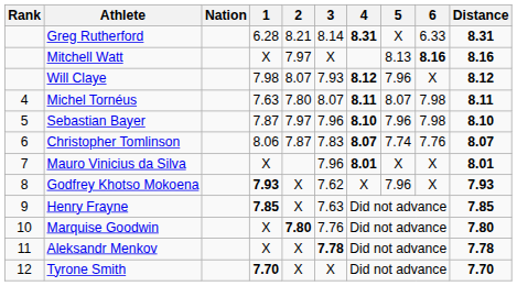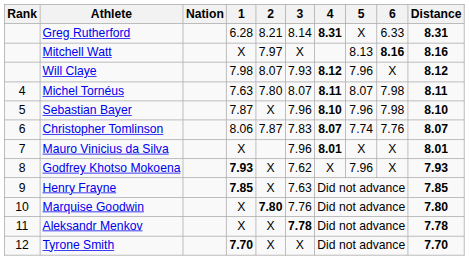 <table class="wikitable sortable" style="text-align:center">
 <tr>
 <th>Rank</th>
 <th>Athlete</th>
 <th>Nation</th>
 <th>1</th>
 <th>2</th>
 <th>3</th>
 <th>4</th>
 <th>5</th>
 <th>6</th>
 <th>Distance</th>
 </tr>
 <tr>
 <td></td>
 <td align=left><a href='#'>Greg Rutherford</a></td>
 <td align=left></td>
 <td>6.28</td>
 <td>8.21</td>
 <td>8.14</td>
 <td><strong>8.31</strong></td>
 <td data-sort-value=1.00>X</td>
 <td>6.33</td>
 <td><strong>8.31</strong></td>
 </tr>
 <tr>
 <td></td>
 <td align=left><a href='#'>Mitchell Watt</a></td>
 <td align=left></td>
 <td data-sort-value=1.00>X</td>
 <td>7.97</td>
 <td data-sort-value=1.00>X</td>
 <td></td>
 <td>8.13</td>
 <td><strong>8.16</strong></td>
 <td><strong>8.16</strong></td>
 </tr>
 <tr>
 <td></td>
 <td align=left><a href='#'>Will Claye</a></td>
 <td align=left></td>
 <td>7.98</td>
 <td>8.07</td>
 <td>7.93</td>
 <td><strong>8.12</strong></td>
 <td>7.96</td>
 <td data-sort-value=1.00>X</td>
 <td><strong>8.12</strong></td>
 </tr>
 <tr>
 <td>4</td>
 <td align=left><a href='#'>Michel Tornéus</a></td>
 <td align=left></td>
 <td>7.63</td>
 <td>7.80</td>
 <td>8.07</td>
 <td><strong>8.11</strong></td>
 <td>8.07</td>
 <td>7.98</td>
 <td><strong>8.11</strong></td>
 </tr>
 <tr>
 <td>5</td>
 <td align=left><a href='#'>Sebastian Bayer</a></td>
 <td align=left></td>
 <td>7.87</td>
-<td>7.97</td>
+<td data-sort-value=1.00>X</td>
 <td>7.96</td>
 <td><strong>8.10</strong></td>
 <td>7.96</td>
 <td>7.98</td>
 <td><strong>8.10</strong></td>
 </tr>
 <tr>
 <td>6</td>
 <td align=left><a href='#'>Christopher Tomlinson</a></td>
 <td align=left></td>
 <td>8.06</td>
 <td>7.87</td>
 <td>7.83</td>
 <td><strong>8.07</strong></td>
 <td>7.74</td>
 <td>7.76</td>
 <td><strong>8.07</strong></td>
 </tr>
 <tr>
 <td>7</td>
 <td align=left><a href='#'>Mauro Vinicius da Silva</a></td>
 <td align=left></td>
 <td data-sort-value=1.00>X</td>
 <td></td>
 <td>7.96</td>
 <td><strong>8.01</strong></td>
 <td data-sort-value=1.00>X</td>
 <td data-sort-value=1.00>X</td>
 <td><strong>8.01</strong></td>
 </tr>
 <tr x>
 <td>8</td>
 <td align=left><a href='#'>Godfrey Khotso Mokoena</a></td>
 <td align=left></td>
 <td><strong>7.93</strong></td>
 <td data-sort-value=1.00>X</td>
 <td>7.62</td>
 <td data-sort-value=1.00>X</td>
 <td>7.96</td>
 <td data-sort-value=1.00>X</td>
 <td><strong>7.93</strong></td>
 </tr>
 <tr>
 <td>9</td>
 <td align=left><a href='#'>Henry Frayne</a></td>
 <td align=left></td>
 <td><strong>7.85</strong></td>
 <td data-sort-value=1.00>X</td>
 <td>7.63</td>
 <td colspan=3 data-sort-value=0.00>Did not advance</td>
 <td><strong>7.85</strong></td>
 </tr>
 <tr>
 <td>10</td>
 <td align=left><a href='#'>Marquise Goodwin</a></td>
 <td align=left></td>
 <td data-sort-value=1.00>X</td>
 <td><strong>7.80</strong></td>
 <td>7.76</td>
 <td colspan=3 data-sort-value=0.00>Did not advance</td>
 <td><strong>7.80</strong></td>
 </tr>
 <tr>
 <td>11</td>
 <td align=left><a href='#'>Aleksandr Menkov</a></td>
 <td align=left></td>
 <td data-sort-value=1.00>X</td>
 <td data-sort-value=1.00>X</td>
 <td><strong>7.78</strong></td>
 <td colspan=3 data-sort-value=0.00>Did not advance</td>
 <td><strong>7.78</strong></td>
 </tr>
 <tr>
 <td>12</td>
 <td align=left><a href='#'>Tyrone Smith</a></td>
 <td align=left></td>
 <td><strong>7.70</strong></td>
 <td data-sort-value=1.00>X</td>
 <td data-sort-value=1.00>X</td>
 <td colspan=3 data-sort-value=0.00>Did not advance</td>
 <td><strong>7.70</strong></td>
 </tr>
 </table>
